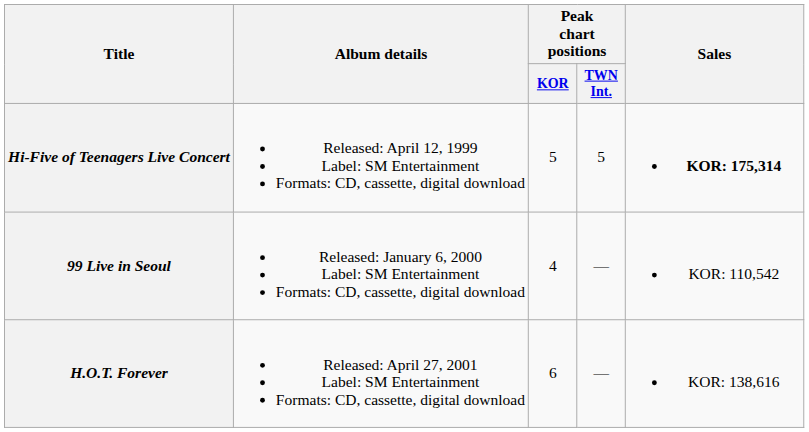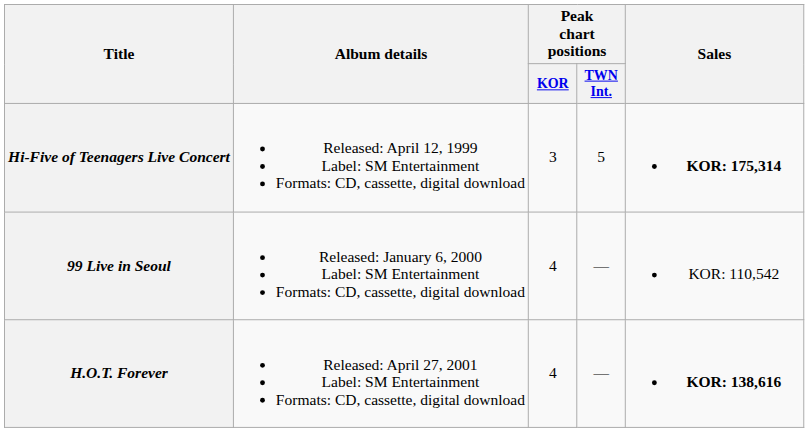 <table class="wikitable plainrowheaders" style="text-align:center;">
 <tr>
 <th scope="col" rowspan="2">Title</th>
 <th scope="col" rowspan="2">Album details</th>
 <th colspan="2" scope="col">Peak<br>chart<br>positions</th>
 <th scope="col" rowspan="2" style="width:11em;">Sales</th>
 </tr>
 <tr>
 <th scope="col" style="width:3em;font-size:90%;"><a href='#'>KOR</a><br></th>
 <th scope="col" style="width:3em;font-size:90%;"><a href='#'>TWN Int.</a><br></th>
 </tr>
 <tr>
 <th scope="row"><em>Hi-Five of Teenagers Live Concert</em></th>
 <td><br><ul><li>Released: April 12, 1999</li><li>Label: SM Entertainment</li><li>Formats: CD, cassette, digital download</li></ul></td>
-<td>5</td>
+<td>3</td>
 <td>5</td>
 <td><strong><br><ul><li>KOR: 175,314</li></ul></strong></td>
 </tr>
 <tr>
 <th scope="row"><em>99 Live in Seoul</em></th>
 <td><br><ul><li>Released: January 6, 2000</li><li>Label: SM Entertainment</li><li>Formats: CD, cassette, digital download</li></ul></td>
 <td>4</td>
 <td>—</td>
 <td><br><ul><li>KOR: 110,542</li></ul></td>
 </tr>
 <tr>
 <th scope="row"><em>H.O.T. Forever</em></th>
 <td><br><ul><li>Released: April 27, 2001</li><li>Label: SM Entertainment</li><li>Formats: CD, cassette, digital download</li></ul></td>
-<td>6</td>
+<td>4</td>
 <td>—</td>
-<td><br><ul><li>KOR: 138,616</li></ul></td>
+<td><strong><br><ul><li>KOR: 138,616</li></ul></strong></td>
 </tr>
 </table>
